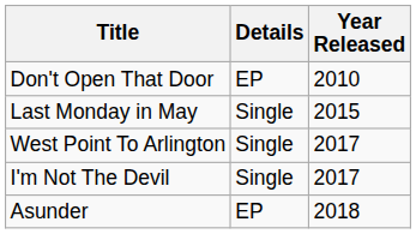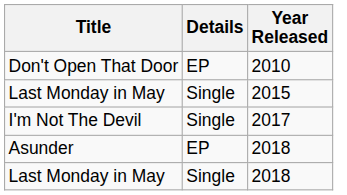 <table class="wikitable">
 <tr>
 <th>Title</th>
 <th>Details</th>
 <th>Year<br>Released</th>
 </tr>
 <tr>
 <td>Don't Open That Door</td>
 <td>EP</td>
 <td>2010</td>
 </tr>
 <tr>
 <td>Last Monday in May</td>
 <td>Single</td>
 <td>2015</td>
 </tr>
 <tr>
-<td>West Point To Arlington</td>
-<td>Single</td>
-<td>2017</td>
-</tr>
-<tr>
 <td>I'm Not The Devil</td>
 <td>Single</td>
 <td>2017</td>
 </tr>
 <tr>
 <td>Asunder</td>
 <td>EP</td>
 <td>2018</td>
 </tr>
+<tr>
+<td>Last Monday in May</td>
+<td>Single</td>
+<td>2018</td>
+</tr>
 </table>
